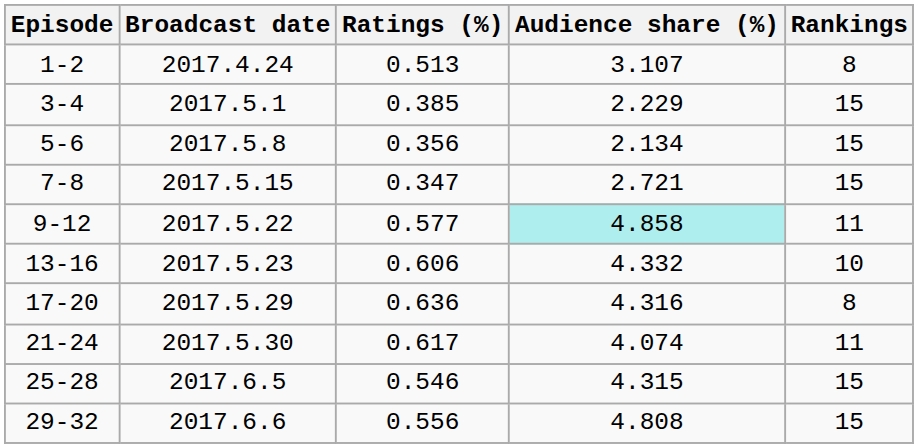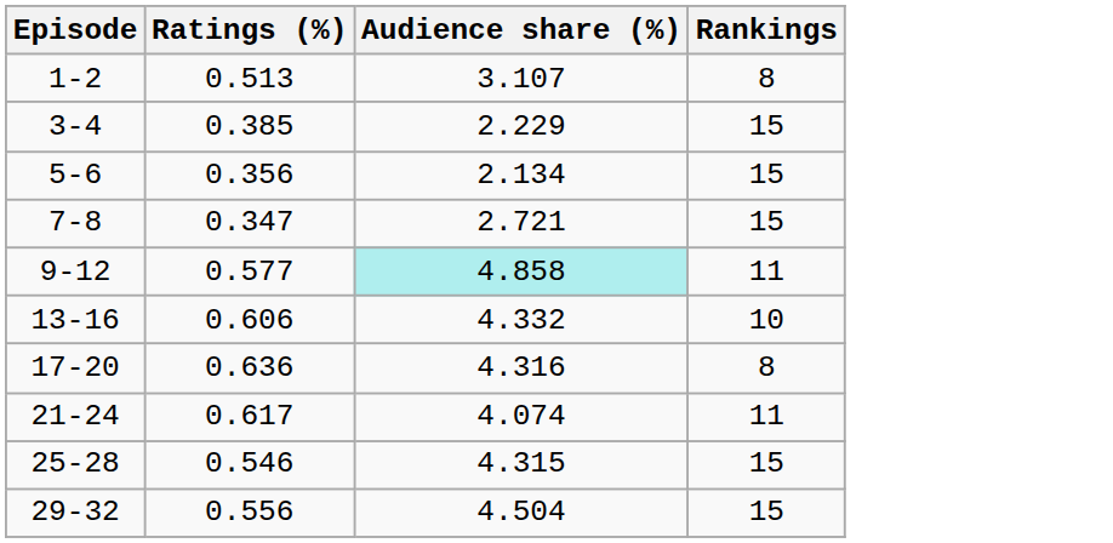 <table class="wikitable sortable mw-collapsible jquery-tablesorter" style="text-align:center">
 <tr>
 <th>Episode</th>
-<th>Broadcast date</th>
 <th>Ratings (%)</th>
 <th>Audience share (%)</th>
 <th>Rankings</th>
 </tr>
 <tr>
 <td>1-2</td>
-<td>2017.4.24</td>
 <td>0.513</td>
 <td>3.107</td>
 <td>8</td>
 </tr>
 <tr>
 <td>3-4</td>
-<td>2017.5.1</td>
 <td>0.385</td>
 <td>2.229</td>
 <td>15</td>
 </tr>
 <tr>
 <td>5-6</td>
-<td>2017.5.8</td>
 <td>0.356</td>
 <td>2.134</td>
 <td>15</td>
 </tr>
 <tr>
 <td>7-8</td>
-<td>2017.5.15</td>
 <td>0.347</td>
 <td>2.721</td>
 <td>15</td>
 </tr>
 <tr>
 <td>9-12</td>
-<td>2017.5.22</td>
 <td>0.577</td>
 <td style="background: paleturquoise;">4.858</td>
 <td>11</td>
 </tr>
 <tr>
 <td>13-16</td>
-<td>2017.5.23</td>
 <td>0.606</td>
 <td>4.332</td>
 <td>10</td>
 </tr>
 <tr>
 <td>17-20</td>
-<td>2017.5.29</td>
 <td>0.636</td>
 <td>4.316</td>
 <td>8</td>
 </tr>
 <tr>
 <td>21-24</td>
-<td>2017.5.30</td>
 <td>0.617</td>
 <td>4.074</td>
 <td>11</td>
 </tr>
 <tr>
 <td>25-28</td>
-<td>2017.6.5</td>
 <td>0.546</td>
 <td>4.315</td>
 <td>15</td>
 </tr>
 <tr>
 <td>29-32</td>
-<td>2017.6.6</td>
 <td>0.556</td>
-<td>4.808</td>
+<td>4.504</td>
 <td>15</td>
 </tr>
 </table>
